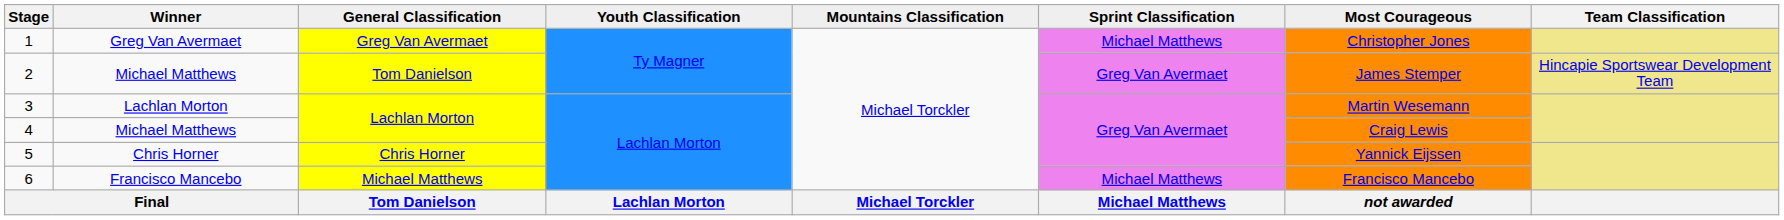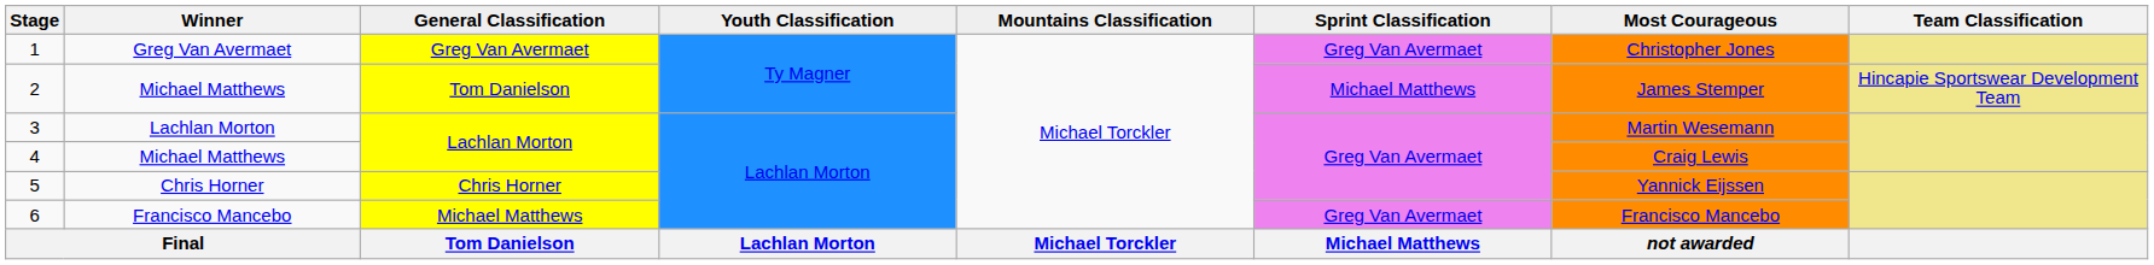 <table class="wikitable" style="text-align: center; font-size:smaller;">
 <tr style="background:#efefef;">
 <th>Stage</th>
 <th style="width:14%;">Winner</th>
 <th style="background:#efefef; width:14%;"><strong>General Classification</strong><br></th>
 <th style="background:#efefef; width:14%;"><strong>Youth Classification</strong><br></th>
 <th style="background:#efefef; width:14%;"><strong>Mountains Classification</strong><br></th>
 <th style="background:#efefef; width:14%;"><strong>Sprint Classification</strong><br></th>
 <th style="background:#efefef; width:14%;"><strong>Most Courageous</strong><br></th>
 <th style="width:14%;"><strong>Team Classification</strong><br></th>
 </tr>
 <tr>
 <td>1</td>
 <td><a href='#'>Greg Van Avermaet</a></td>
 <td style="background:yellow;"><a href='#'>Greg Van Avermaet</a></td>
 <td style="background:dodgerblue;" rowspan=2><a href='#'>Ty Magner</a></td>
 <td style="background:offwhite;" rowspan=6><a href='#'>Michael Torckler</a></td>
-<td style="background:violet;"><a href='#'>Michael Matthews</a></td>
+<td style="background:violet;"><a href='#'>Greg Van Avermaet</a></td>
 <td style="background:DarkOrange;"><a href='#'>Christopher Jones</a></td>
 <td style="background:Khaki;"></td>
 </tr>
 <tr>
 <td>2</td>
 <td><a href='#'>Michael Matthews</a></td>
 <td style="background:yellow;"><a href='#'>Tom Danielson</a></td>
-<td style="background:violet;"><a href='#'>Greg Van Avermaet</a></td>
+<td style="background:violet;"><a href='#'>Michael Matthews</a></td>
 <td style="background:DarkOrange;"><a href='#'>James Stemper</a></td>
 <td style="background:Khaki;"><a href='#'>Hincapie Sportswear Development Team</a></td>
 </tr>
 <tr>
 <td>3</td>
 <td><a href='#'>Lachlan Morton</a></td>
 <td style="background:yellow;" rowspan=2><a href='#'>Lachlan Morton</a></td>
 <td style="background:dodgerblue;" rowspan=4><a href='#'>Lachlan Morton</a></td>
 <td style="background:violet;" rowspan=3><a href='#'>Greg Van Avermaet</a></td>
 <td style="background:DarkOrange;"><a href='#'>Martin Wesemann</a></td>
 <td style="background:Khaki;" rowspan=2></td>
 </tr>
 <tr>
 <td>4</td>
 <td><a href='#'>Michael Matthews</a></td>
 <td style="background:DarkOrange;"><a href='#'>Craig Lewis</a></td>
 </tr>
 <tr>
 <td>5</td>
 <td><a href='#'>Chris Horner</a></td>
 <td style="background:yellow;"><a href='#'>Chris Horner</a></td>
 <td style="background:DarkOrange;"><a href='#'>Yannick Eijssen</a></td>
 <td style="background:Khaki;" rowspan=2></td>
 </tr>
 <tr>
 <td>6</td>
 <td><a href='#'>Francisco Mancebo</a></td>
 <td style="background:yellow;"><a href='#'>Michael Matthews</a></td>
-<td style="background:violet;"><a href='#'>Michael Matthews</a></td>
+<td style="background:violet;"><a href='#'>Greg Van Avermaet</a></td>
 <td style="background:DarkOrange;"><a href='#'>Francisco Mancebo</a></td>
 </tr>
 <tr>
 <th colspan=2><strong>Final</strong></th>
 <th><a href='#'>Tom Danielson</a></th>
 <th><a href='#'>Lachlan Morton</a></th>
 <th><a href='#'>Michael Torckler</a></th>
 <th><a href='#'>Michael Matthews</a></th>
 <th><em>not awarded</em></th>
 <th></th>
 </tr>
 </table>
